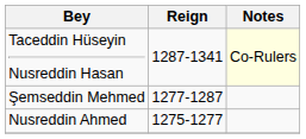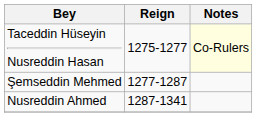 <table class="wikitable">
 <tr>
 <th>Bey</th>
 <th>Reign</th>
 <th>Notes</th>
 </tr>
 <tr>
 <td>Taceddin Hüseyin <hr> Nusreddin Hasan</td>
-<td>1287-1341</td>
+<td>1275-1277</td>
 <td style="background: lightyellow;">Co-Rulers</td>
 </tr>
 <tr>
 <td>Şemseddin Mehmed</td>
 <td>1277-1287</td>
 <td></td>
 </tr>
 <tr>
 <td>Nusreddin Ahmed</td>
-<td>1275-1277</td>
+<td>1287-1341</td>
 <td></td>
 </tr>
 <tr>
 </tr>
 </table>
